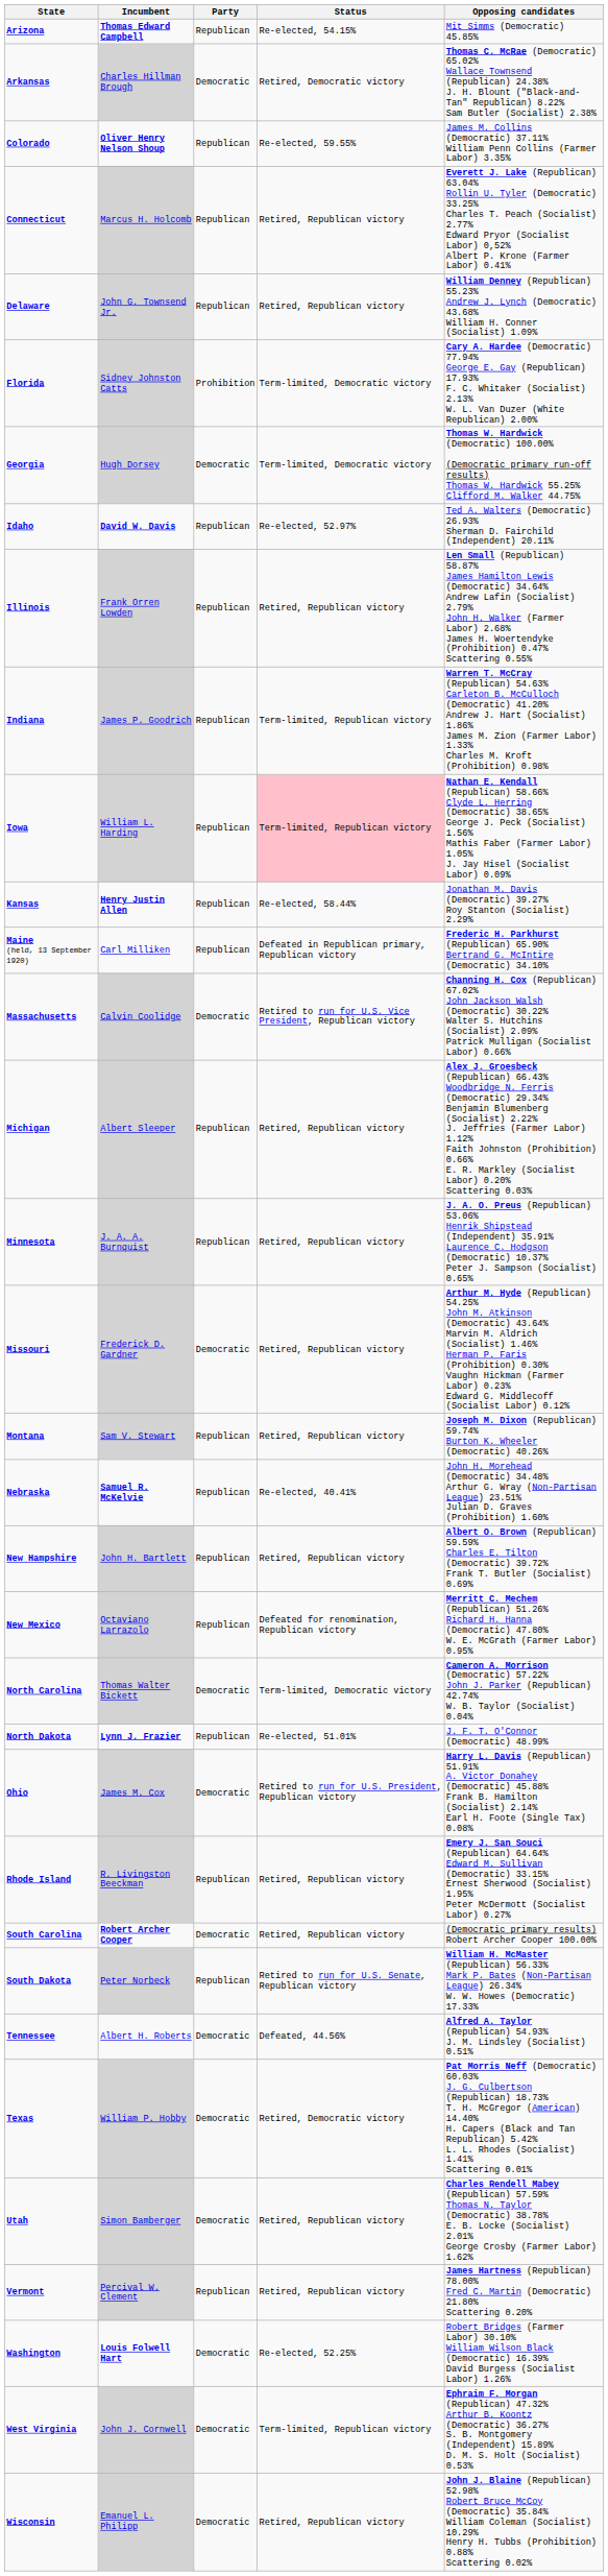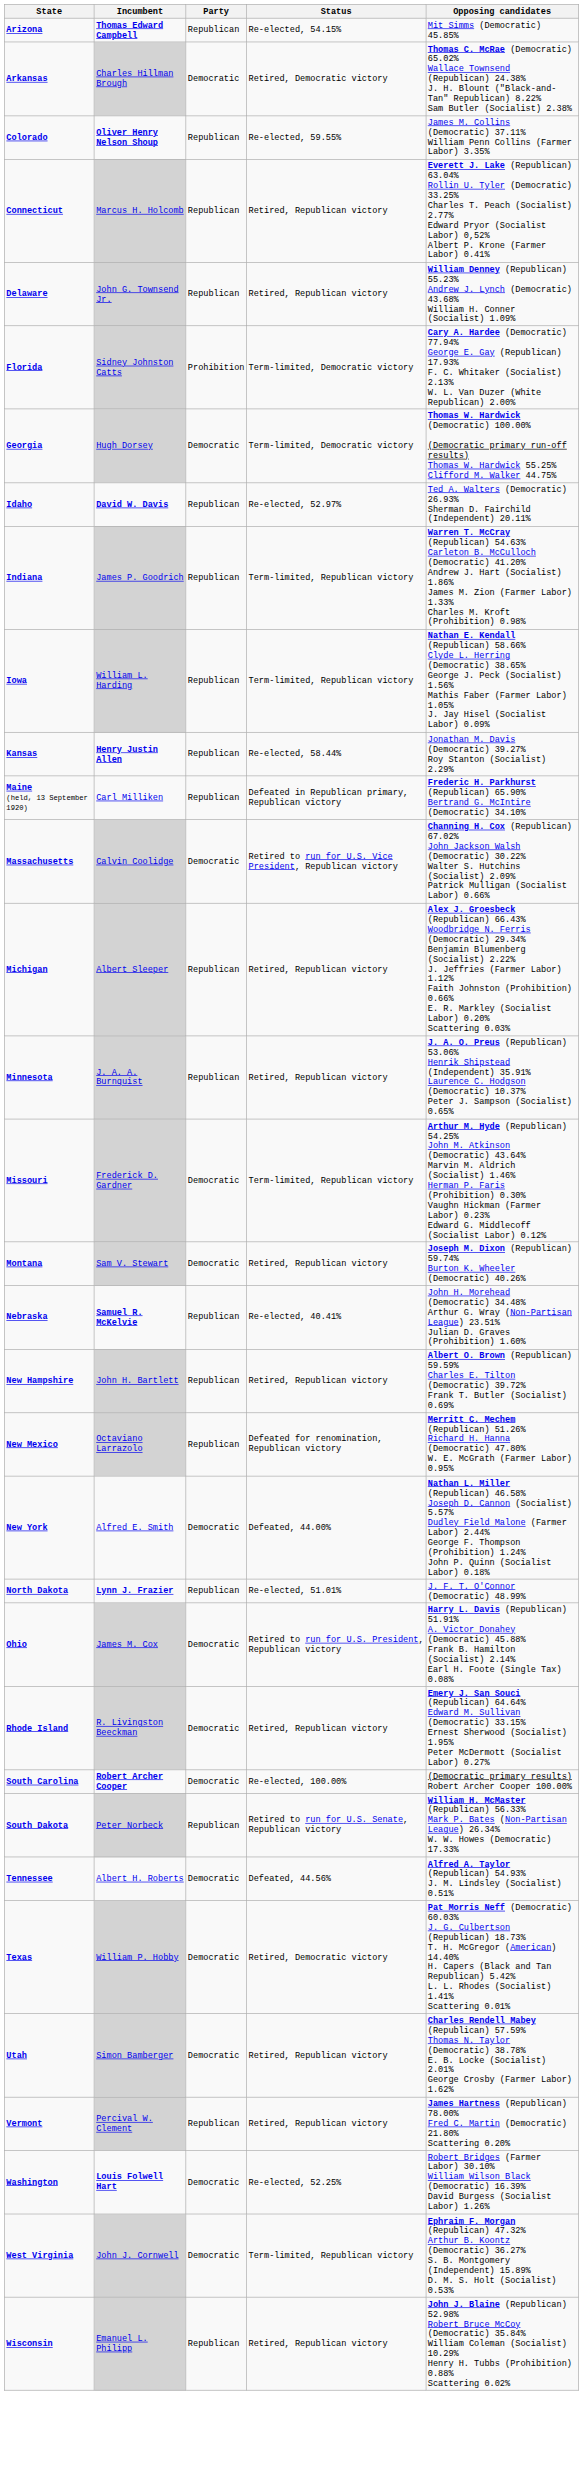 <table class="wikitable">
 <tr>
 <th>State</th>
 <th>Incumbent</th>
 <th>Party</th>
 <th>Status</th>
 <th>Opposing candidates</th>
 </tr>
 <tr>
 <td><strong><a href='#'>Arizona</a></strong></td>
 <td><strong><a href='#'>Thomas Edward Campbell</a></strong></td>
 <td>Republican</td>
 <td>Re-elected, 54.15%</td>
 <td><a href='#'>Mit Simms</a> (Democratic) 45.85%<br></td>
 </tr>
 <tr>
 <td><strong><a href='#'>Arkansas</a></strong></td>
 <td bgcolor="lightgrey"><a href='#'>Charles Hillman Brough</a></td>
 <td>Democratic</td>
 <td>Retired, Democratic victory</td>
 <td><strong><a href='#'>Thomas C. McRae</a></strong> (Democratic) 65.02%<br><a href='#'>Wallace Townsend</a> (Republican) 24.38%<br>J. H. Blount ("Black-and-Tan" Republican) 8.22%<br>Sam Butler (Socialist) 2.38%<br></td>
 </tr>
 <tr>
 <td><strong><a href='#'>Colorado</a></strong></td>
 <td><strong><a href='#'>Oliver Henry Nelson Shoup</a></strong></td>
 <td>Republican</td>
 <td>Re-elected, 59.55%</td>
 <td><a href='#'>James M. Collins</a> (Democratic) 37.11%<br>William Penn Collins (Farmer Labor) 3.35%<br></td>
 </tr>
 <tr>
 <td><strong><a href='#'>Connecticut</a></strong></td>
 <td bgcolor="lightgrey"><a href='#'>Marcus H. Holcomb</a></td>
 <td>Republican</td>
 <td>Retired, Republican victory</td>
 <td><strong><a href='#'>Everett J. Lake</a></strong> (Republican) 63.04%<br><a href='#'>Rollin U. Tyler</a> (Democratic) 33.25%<br>Charles T. Peach (Socialist) 2.77%<br>Edward Pryor (Socialist Labor) 0,52%<br>Albert P. Krone (Farmer Labor) 0.41%<br></td>
 </tr>
 <tr>
 <td><strong><a href='#'>Delaware</a></strong></td>
 <td bgcolor="lightgrey"><a href='#'>John G. Townsend Jr.</a></td>
 <td>Republican</td>
 <td>Retired, Republican victory</td>
 <td><strong><a href='#'>William Denney</a></strong> (Republican) 55.23%<br><a href='#'>Andrew J. Lynch</a> (Democratic) 43.68%<br>William H. Conner (Socialist) 1.09%<br></td>
 </tr>
 <tr>
 <td><strong><a href='#'>Florida</a></strong></td>
 <td bgcolor="lightgrey"><a href='#'>Sidney Johnston Catts</a></td>
 <td>Prohibition</td>
 <td>Term-limited, Democratic victory</td>
 <td><strong><a href='#'>Cary A. Hardee</a></strong> (Democratic) 77.94%<br><a href='#'>George E. Gay</a> (Republican) 17.93%<br>F. C. Whitaker (Socialist) 2.13%<br>W. L. Van Duzer (White Republican) 2.00%<br></td>
 </tr>
 <tr>
 <td><strong><a href='#'>Georgia</a></strong></td>
 <td bgcolor="lightgrey"><a href='#'>Hugh Dorsey</a></td>
 <td>Democratic</td>
 <td>Term-limited, Democratic victory</td>
 <td><strong><a href='#'>Thomas W. Hardwick</a></strong> (Democratic) 100.00%<br><br><u>(Democratic primary run-off results)</u><br><a href='#'>Thomas W. Hardwick</a> 55.25%<br><a href='#'>Clifford M. Walker</a> 44.75%<br></td>
 </tr>
 <tr>
 <td><strong><a href='#'>Idaho</a></strong></td>
 <td><strong><a href='#'>David W. Davis</a></strong></td>
 <td>Republican</td>
 <td>Re-elected, 52.97%</td>
 <td><a href='#'>Ted A. Walters</a> (Democratic) 26.93%<br>Sherman D. Fairchild (Independent) 20.11%<br></td>
 </tr>
 <tr>
-<td><strong><a href='#'>Illinois</a></strong></td>
-<td bgcolor="lightgrey"><a href='#'>Frank Orren Lowden</a></td>
-<td>Republican</td>
-<td>Retired, Republican victory</td>
-<td><strong><a href='#'>Len Small</a></strong> (Republican) 58.87%<br><a href='#'>James Hamilton Lewis</a> (Democratic) 34.64%<br>Andrew Lafin (Socialist) 2.79%<br><a href='#'>John H. Walker</a> (Farmer Labor) 2.68%<br>James H. Woertendyke (Prohibition) 0.47%<br>Scattering 0.55%<br></td>
-</tr>
-<tr>
 <td><strong><a href='#'>Indiana</a></strong></td>
 <td bgcolor="lightgrey"><a href='#'>James P. Goodrich</a></td>
 <td>Republican</td>
 <td>Term-limited, Republican victory</td>
 <td><strong><a href='#'>Warren T. McCray</a></strong> (Republican) 54.63%<br><a href='#'>Carleton B. McCulloch</a> (Democratic) 41.20%<br>Andrew J. Hart (Socialist) 1.86%<br>James M. Zion (Farmer Labor) 1.33%<br>Charles M. Kroft (Prohibition) 0.98%<br></td>
 </tr>
 <tr>
 <td><strong><a href='#'>Iowa</a></strong></td>
 <td bgcolor="lightgrey"><a href='#'>William L. Harding</a></td>
 <td>Republican</td>
-<td style="background: pink;">Term-limited, Republican victory</td>
+<td>Term-limited, Republican victory</td>
 <td><strong><a href='#'>Nathan E. Kendall</a></strong> (Republican) 58.66%<br><a href='#'>Clyde L. Herring</a> (Democratic) 38.65%<br>George J. Peck (Socialist) 1.56%<br>Mathis Faber (Farmer Labor) 1.05%<br>J. Jay Hisel (Socialist Labor) 0.09%<br></td>
 </tr>
 <tr>
 <td><strong><a href='#'>Kansas</a></strong></td>
 <td><strong><a href='#'>Henry Justin Allen</a></strong></td>
 <td>Republican</td>
 <td>Re-elected, 58.44%</td>
 <td><a href='#'>Jonathan M. Davis</a> (Democratic) 39.27%<br>Roy Stanton (Socialist) 2.29%<br></td>
 </tr>
 <tr>
 <td><strong><a href='#'>Maine</a></strong><br><small>(held, 13 September 1920)</small></td>
 <td><a href='#'>Carl Milliken</a></td>
 <td>Republican</td>
 <td>Defeated in Republican primary, Republican victory</td>
 <td><strong><a href='#'>Frederic H. Parkhurst</a></strong> (Republican) 65.90%<br><a href='#'>Bertrand G. McIntire</a> (Democratic) 34.10%<br></td>
 </tr>
 <tr>
 <td><strong><a href='#'>Massachusetts</a></strong></td>
 <td bgcolor="lightgrey"><a href='#'>Calvin Coolidge</a></td>
 <td>Democratic</td>
 <td>Retired to <a href='#'>run for U.S. Vice President</a>, Republican victory</td>
 <td><strong><a href='#'>Channing H. Cox</a></strong> (Republican) 67.02%<br><a href='#'>John Jackson Walsh</a> (Democratic) 30.22%<br>Walter S. Hutchins (Socialist) 2.09%<br>Patrick Mulligan (Socialist Labor) 0.66%<br></td>
 </tr>
 <tr>
 <td><strong><a href='#'>Michigan</a></strong></td>
 <td bgcolor="lightgrey"><a href='#'>Albert Sleeper</a></td>
 <td>Republican</td>
 <td>Retired, Republican victory</td>
 <td><strong><a href='#'>Alex J. Groesbeck</a></strong> (Republican) 66.43%<br><a href='#'>Woodbridge N. Ferris</a> (Democratic) 29.34%<br>Benjamin Blumenberg (Socialist) 2.22%<br>J. Jeffries (Farmer Labor) 1.12%<br>Faith Johnston (Prohibition) 0.66%<br>E. R. Markley (Socialist Labor) 0.20%<br>Scattering 0.03%<br></td>
 </tr>
 <tr>
 <td><strong><a href='#'>Minnesota</a></strong></td>
 <td bgcolor="lightgrey"><a href='#'>J. A. A. Burnquist</a></td>
 <td>Republican</td>
 <td>Retired, Republican victory</td>
 <td><strong><a href='#'>J. A. O. Preus</a></strong> (Republican) 53.06%<br><a href='#'>Henrik Shipstead</a> (Independent) 35.91%<br><a href='#'>Laurence C. Hodgson</a> (Democratic) 10.37%<br>Peter J. Sampson (Socialist) 0.65%<br></td>
 </tr>
 <tr>
 <td><strong><a href='#'>Missouri</a></strong></td>
 <td bgcolor="lightgrey"><a href='#'>Frederick D. Gardner</a></td>
 <td>Democratic</td>
-<td>Retired, Republican victory</td>
+<td>Term-limited, Republican victory</td>
 <td><strong><a href='#'>Arthur M. Hyde</a></strong> (Republican) 54.25%<br><a href='#'>John M. Atkinson</a> (Democratic) 43.64%<br>Marvin M. Aldrich (Socialist) 1.46%<br><a href='#'>Herman P. Faris</a> (Prohibition) 0.30%<br>Vaughn Hickman (Farmer Labor) 0.23%<br>Edward G. Middlecoff (Socialist Labor) 0.12%<br></td>
 </tr>
 <tr>
 <td><strong><a href='#'>Montana</a></strong></td>
 <td bgcolor="lightgrey"><a href='#'>Sam V. Stewart</a></td>
-<td>Republican</td>
+<td>Democratic</td>
 <td>Retired, Republican victory</td>
 <td><strong><a href='#'>Joseph M. Dixon</a></strong> (Republican) 59.74%<br><a href='#'>Burton K. Wheeler</a> (Democratic) 40.26%<br></td>
 </tr>
 <tr>
 <td><strong><a href='#'>Nebraska</a></strong></td>
 <td><strong><a href='#'>Samuel R. McKelvie</a></strong></td>
 <td>Republican</td>
 <td>Re-elected, 40.41%</td>
 <td><a href='#'>John H. Morehead</a> (Democratic) 34.48%<br>Arthur G. Wray (<a href='#'>Non-Partisan League</a>) 23.51%<br>Julian D. Graves (Prohibition) 1.60%<br></td>
 </tr>
 <tr>
 <td><strong><a href='#'>New Hampshire</a></strong></td>
 <td bgcolor="lightgrey"><a href='#'>John H. Bartlett</a></td>
 <td>Republican</td>
 <td>Retired, Republican victory</td>
 <td><strong><a href='#'>Albert O. Brown</a></strong> (Republican) 59.59%<br><a href='#'>Charles E. Tilton</a> (Democratic) 39.72%<br>Frank T. Butler (Socialist) 0.69%<br></td>
 </tr>
 <tr>
 <td><strong><a href='#'>New Mexico</a></strong></td>
 <td bgcolor="lightgrey"><a href='#'>Octaviano Larrazolo</a></td>
 <td>Republican</td>
 <td>Defeated for renomination, Republican victory</td>
 <td><strong><a href='#'>Merritt C. Mechem</a></strong> (Republican) 51.26%<br><a href='#'>Richard H. Hanna</a> (Democratic) 47.80%<br>W. E. McGrath (Farmer Labor) 0.95%<br></td>
 </tr>
 <tr>
-<td><strong><a href='#'>North Carolina</a></strong></td>
-<td bgcolor="lightgrey"><a href='#'>Thomas Walter Bickett</a></td>
+<td><strong><a href='#'>New York</a></strong></td>
+<td><a href='#'>Alfred E. Smith</a></td>
 <td>Democratic</td>
-<td>Term-limited, Democratic victory</td>
-<td><strong><a href='#'>Cameron A. Morrison</a></strong> (Democratic) 57.22%<br><a href='#'>John J. Parker</a> (Republican) 42.74%<br>W. B. Taylor (Socialist) 0.04%<br></td>
+<td>Defeated, 44.00%</td>
+<td><strong><a href='#'>Nathan L. Miller</a></strong> (Republican) 46.58%<br><a href='#'>Joseph D. Cannon</a> (Socialist) 5.57%<br><a href='#'>Dudley Field Malone</a> (Farmer Labor) 2.44%<br>George F. Thompson (Prohibition) 1.24%<br>John P. Quinn (Socialist Labor) 0.18%<br></td>
 </tr>
 <tr>
 <td><strong><a href='#'>North Dakota</a></strong></td>
 <td><strong><a href='#'>Lynn J. Frazier</a></strong></td>
 <td>Republican</td>
 <td>Re-elected, 51.01%</td>
 <td><a href='#'>J. F. T. O'Connor</a> (Democratic) 48.99%<br></td>
 </tr>
 <tr>
 <td><strong><a href='#'>Ohio</a></strong></td>
 <td bgcolor="lightgrey"><a href='#'>James M. Cox</a></td>
 <td>Democratic</td>
 <td>Retired to <a href='#'>run for U.S. President</a>, Republican victory</td>
 <td><strong><a href='#'>Harry L. Davis</a></strong> (Republican) 51.91%<br><a href='#'>A. Victor Donahey</a> (Democratic) 45.88%<br>Frank B. Hamilton (Socialist) 2.14%<br>Earl H. Foote (Single Tax) 0.08%<br></td>
 </tr>
 <tr>
 <td><strong><a href='#'>Rhode Island</a></strong></td>
 <td bgcolor="lightgrey"><a href='#'>R. Livingston Beeckman</a></td>
-<td>Republican</td>
+<td>Democratic</td>
 <td>Retired, Republican victory</td>
 <td><strong><a href='#'>Emery J. San Souci</a></strong> (Republican) 64.64%<br><a href='#'>Edward M. Sullivan</a> (Democratic) 33.15%<br>Ernest Sherwood (Socialist) 1.95%<br>Peter McDermott (Socialist Labor) 0.27%<br></td>
 </tr>
 <tr>
 <td><strong><a href='#'>South Carolina</a></strong></td>
 <td><strong><a href='#'>Robert Archer Cooper</a></strong></td>
 <td>Democratic</td>
-<td>Retired, Republican victory</td>
+<td>Re-elected, 100.00%<br></td>
 <td><u>(Democratic primary results)</u><br>Robert Archer Cooper 100.00%<br></td>
 </tr>
 <tr>
 <td><strong><a href='#'>South Dakota</a></strong></td>
 <td bgcolor="lightgrey"><a href='#'>Peter Norbeck</a></td>
 <td>Republican</td>
 <td>Retired to <a href='#'>run for U.S. Senate</a>, Republican victory</td>
 <td><strong><a href='#'>William H. McMaster</a></strong> (Republican) 56.33%<br><a href='#'>Mark P. Bates</a> (<a href='#'>Non-Partisan League</a>) 26.34%<br>W. W. Howes (Democratic) 17.33%<br></td>
 </tr>
 <tr>
 <td><strong><a href='#'>Tennessee</a></strong></td>
 <td><a href='#'>Albert H. Roberts</a></td>
 <td>Democratic</td>
 <td>Defeated, 44.56%</td>
 <td><strong><a href='#'>Alfred A. Taylor</a></strong> (Republican) 54.93%<br>J. M. Lindsley (Socialist) 0.51%<br></td>
 </tr>
 <tr>
 <td><strong><a href='#'>Texas</a></strong></td>
 <td bgcolor="lightgrey"><a href='#'>William P. Hobby</a></td>
 <td>Democratic</td>
 <td>Retired, Democratic victory</td>
 <td><strong><a href='#'>Pat Morris Neff</a></strong> (Democratic) 60.03%<br><a href='#'>J. G. Culbertson</a> (Republican) 18.73%<br>T. H. McGregor (<a href='#'>American</a>) 14.40%<br>H. Capers (Black and Tan Republican) 5.42%<br>L. L. Rhodes (Socialist) 1.41%<br>Scattering 0.01%<br></td>
 </tr>
 <tr>
 <td><strong><a href='#'>Utah</a></strong></td>
 <td bgcolor="lightgrey"><a href='#'>Simon Bamberger</a></td>
 <td>Democratic</td>
 <td>Retired, Republican victory</td>
 <td><strong><a href='#'>Charles Rendell Mabey</a></strong> (Republican) 57.59%<br><a href='#'>Thomas N. Taylor</a> (Democratic) 38.78%<br>E. B. Locke (Socialist) 2.01%<br>George Crosby (Farmer Labor) 1.62%<br></td>
 </tr>
 <tr>
 <td><strong><a href='#'>Vermont</a></strong></td>
 <td bgcolor="lightgrey"><a href='#'>Percival W. Clement</a></td>
 <td>Republican</td>
 <td>Retired, Republican victory</td>
 <td><strong><a href='#'>James Hartness</a></strong> (Republican) 78.00%<br><a href='#'>Fred C. Martin</a> (Democratic) 21.80%<br>Scattering 0.20%<br></td>
 </tr>
 <tr>
 <td><strong><a href='#'>Washington</a></strong></td>
 <td><strong><a href='#'>Louis Folwell Hart</a></strong></td>
 <td>Democratic</td>
 <td>Re-elected, 52.25%</td>
 <td><a href='#'>Robert Bridges</a> (Farmer Labor) 30.10%<br><a href='#'>William Wilson Black</a> (Democratic) 16.39%<br>David Burgess (Socialist Labor) 1.26%<br></td>
 </tr>
 <tr>
 <td><strong><a href='#'>West Virginia</a></strong></td>
 <td bgcolor="lightgrey"><a href='#'>John J. Cornwell</a></td>
 <td>Democratic</td>
 <td>Term-limited, Republican victory</td>
 <td><strong><a href='#'>Ephraim F. Morgan</a></strong> (Republican) 47.32%<br><a href='#'>Arthur B. Koontz</a> (Democratic) 36.27%<br>S. B. Montgomery (Independent) 15.89%<br>D. M. S. Holt (Socialist) 0.53%<br></td>
 </tr>
 <tr>
 <td><strong><a href='#'>Wisconsin</a></strong></td>
 <td bgcolor="lightgrey"><a href='#'>Emanuel L. Philipp</a></td>
-<td>Democratic</td>
+<td>Republican</td>
 <td>Retired, Republican victory</td>
 <td><strong><a href='#'>John J. Blaine</a></strong> (Republican) 52.98%<br><a href='#'>Robert Bruce McCoy</a> (Democratic) 35.84%<br>William Coleman (Socialist) 10.29%<br>Henry H. Tubbs (Prohibition) 0.88%<br>Scattering 0.02%<br></td>
 </tr>
 </table>
